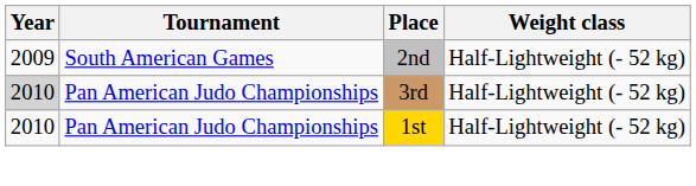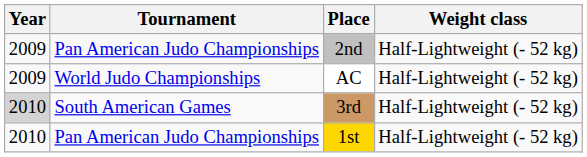 <table class=wikitable>
 <tr>
 <th>Year</th>
 <th>Tournament</th>
 <th>Place</th>
 <th>Weight class</th>
 </tr>
 <tr>
 <td>2009</td>
-<td><a href='#'>South American Games</a></td>
+<td><a href='#'>Pan American Judo Championships</a></td>
 <td bgcolor="silver" align="center">2nd</td>
 <td>Half-Lightweight (- 52 kg)</td>
 </tr>
 <tr>
+<td>2009</td>
+<td><a href='#'>World Judo Championships</a></td>
+<td bgcolor="white" align="center">AC</td>
+<td>Half-Lightweight (- 52 kg)</td>
+</tr>
+<tr>
 <td style="background: lightgrey;">2010</td>
-<td><a href='#'>Pan American Judo Championships</a></td>
+<td><a href='#'>South American Games</a></td>
 <td bgcolor="cc9966" align="center">3rd</td>
 <td>Half-Lightweight (- 52 kg)</td>
 </tr>
 <tr>
 <td>2010</td>
 <td><a href='#'>Pan American Judo Championships</a></td>
 <td bgcolor="gold" align="center">1st</td>
 <td>Half-Lightweight (- 52 kg)</td>
 </tr>
 </table>
